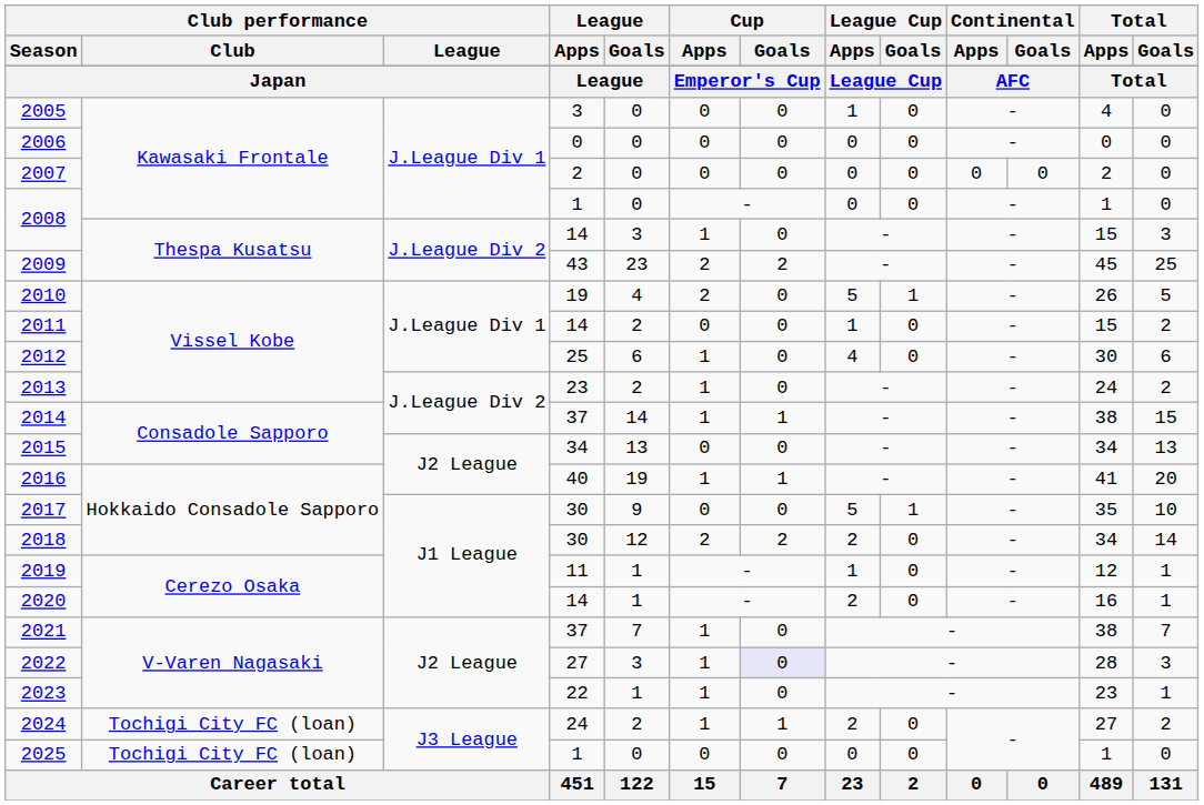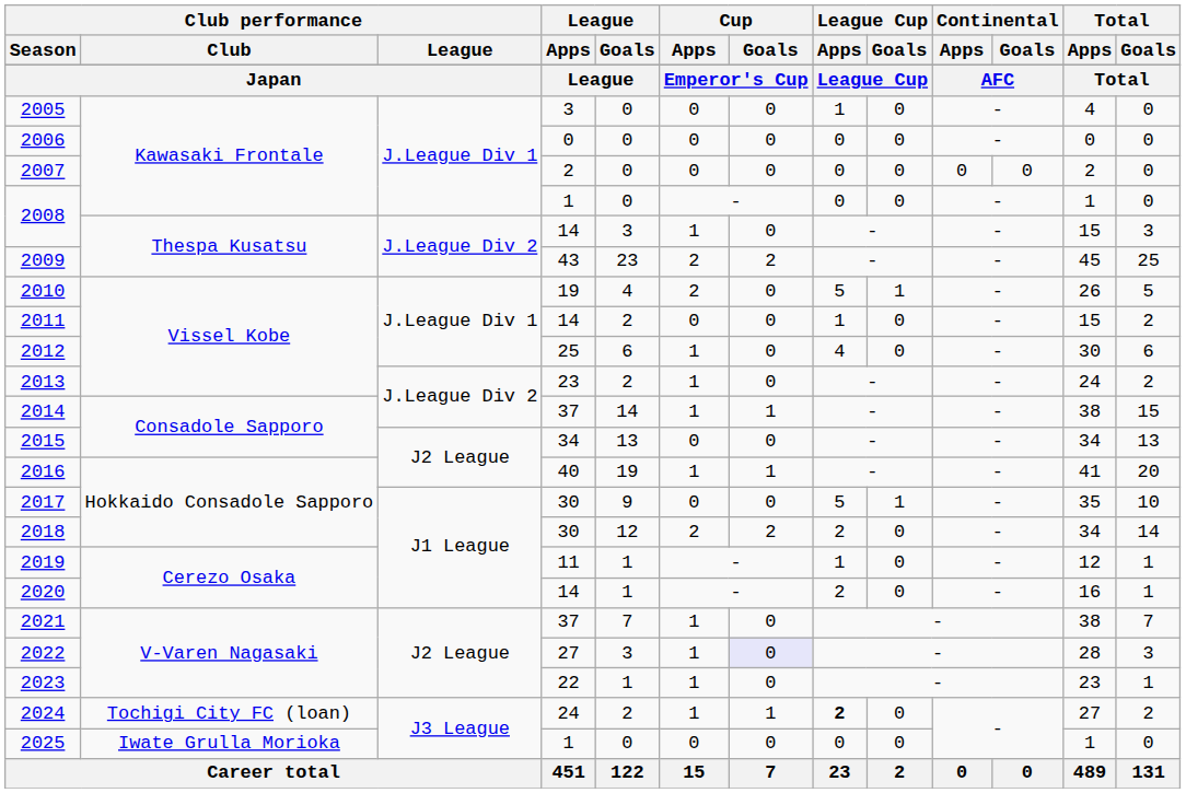 <table class="wikitable" style="text-align:center">
 <tr>
 <th colspan=3>Club performance</th>
 <th colspan=2>League</th>
 <th colspan=2>Cup</th>
 <th colspan=2>League Cup</th>
 <th colspan=2>Continental</th>
 <th colspan=2>Total</th>
 </tr>
 <tr>
 <th>Season</th>
 <th>Club</th>
 <th>League</th>
 <th>Apps</th>
 <th>Goals</th>
 <th>Apps</th>
 <th>Goals</th>
 <th>Apps</th>
 <th>Goals</th>
 <th>Apps</th>
 <th>Goals</th>
 <th>Apps</th>
 <th>Goals</th>
 </tr>
 <tr>
 </tr>
 <tr>
 <th colspan=3>Japan</th>
 <th colspan=2>League</th>
 <th colspan=2><a href='#'>Emperor's Cup</a></th>
 <th colspan=2><a href='#'>League Cup</a></th>
 <th colspan=2><a href='#'>AFC</a></th>
 <th colspan=2>Total</th>
 </tr>
 <tr>
 <td><a href='#'>2005</a></td>
 <td rowspan="4"><a href='#'>Kawasaki Frontale</a></td>
 <td rowspan="4"><a href='#'>J.League Div 1</a></td>
 <td>3</td>
 <td>0</td>
 <td>0</td>
 <td>0</td>
 <td>1</td>
 <td>0</td>
 <td colspan="2">-</td>
 <td>4</td>
 <td>0</td>
 </tr>
 <tr>
 <td><a href='#'>2006</a></td>
 <td>0</td>
 <td>0</td>
 <td>0</td>
 <td>0</td>
 <td>0</td>
 <td>0</td>
 <td colspan="2">-</td>
 <td>0</td>
 <td>0</td>
 </tr>
 <tr>
 <td><a href='#'>2007</a></td>
 <td>2</td>
 <td>0</td>
 <td>0</td>
 <td>0</td>
 <td>0</td>
 <td>0</td>
 <td>0</td>
 <td>0</td>
 <td>2</td>
 <td>0</td>
 </tr>
 <tr>
 <td rowspan="2"><a href='#'>2008</a></td>
 <td>1</td>
 <td>0</td>
 <td colspan="2">-</td>
 <td>0</td>
 <td>0</td>
 <td colspan="2">-</td>
 <td>1</td>
 <td>0</td>
 </tr>
 <tr>
 <td rowspan="2"><a href='#'>Thespa Kusatsu</a></td>
 <td rowspan="2"><a href='#'>J.League Div 2</a></td>
 <td>14</td>
 <td>3</td>
 <td>1</td>
 <td>0</td>
 <td colspan="2">-</td>
 <td colspan="2">-</td>
 <td>15</td>
 <td>3</td>
 </tr>
 <tr>
 <td><a href='#'>2009</a></td>
 <td>43</td>
 <td>23</td>
 <td>2</td>
 <td>2</td>
 <td colspan="2">-</td>
 <td colspan="2">-</td>
 <td>45</td>
 <td>25</td>
 </tr>
 <tr>
 <td><a href='#'>2010</a></td>
 <td rowspan="4"><a href='#'>Vissel Kobe</a></td>
 <td rowspan="3">J.League Div 1</td>
 <td>19</td>
 <td>4</td>
 <td>2</td>
 <td>0</td>
 <td>5</td>
 <td>1</td>
 <td colspan="2">-</td>
 <td>26</td>
 <td>5</td>
 </tr>
 <tr>
 <td><a href='#'>2011</a></td>
 <td>14</td>
 <td>2</td>
 <td>0</td>
 <td>0</td>
 <td>1</td>
 <td>0</td>
 <td colspan="2">-</td>
 <td>15</td>
 <td>2</td>
 </tr>
 <tr>
 <td><a href='#'>2012</a></td>
 <td>25</td>
 <td>6</td>
 <td>1</td>
 <td>0</td>
 <td>4</td>
 <td>0</td>
 <td colspan="2">-</td>
 <td>30</td>
 <td>6</td>
 </tr>
 <tr>
 <td><a href='#'>2013</a></td>
 <td rowspan="2">J.League Div 2</td>
 <td>23</td>
 <td>2</td>
 <td>1</td>
 <td>0</td>
 <td colspan="2">-</td>
 <td colspan="2">-</td>
 <td>24</td>
 <td>2</td>
 </tr>
 <tr>
 <td><a href='#'>2014</a></td>
 <td rowspan="2"><a href='#'>Consadole Sapporo</a></td>
 <td>37</td>
 <td>14</td>
 <td>1</td>
 <td>1</td>
 <td colspan="2">-</td>
 <td colspan="2">-</td>
 <td>38</td>
 <td>15</td>
 </tr>
 <tr>
 <td><a href='#'>2015</a></td>
 <td rowspan="2">J2 League</td>
 <td>34</td>
 <td>13</td>
 <td>0</td>
 <td>0</td>
 <td colspan="2">-</td>
 <td colspan="2">-</td>
 <td>34</td>
 <td>13</td>
 </tr>
 <tr>
 <td><a href='#'>2016</a></td>
 <td rowspan="3">Hokkaido Consadole Sapporo</td>
 <td>40</td>
 <td>19</td>
 <td>1</td>
 <td>1</td>
 <td colspan="2">-</td>
 <td colspan="2">-</td>
 <td>41</td>
 <td>20</td>
 </tr>
 <tr>
 <td><a href='#'>2017</a></td>
 <td rowspan="4">J1 League</td>
 <td>30</td>
 <td>9</td>
 <td>0</td>
 <td>0</td>
 <td>5</td>
 <td>1</td>
 <td colspan="2">-</td>
 <td>35</td>
 <td>10</td>
 </tr>
 <tr>
 <td><a href='#'>2018</a></td>
 <td>30</td>
 <td>12</td>
 <td>2</td>
 <td>2</td>
 <td>2</td>
 <td>0</td>
 <td colspan="2">-</td>
 <td>34</td>
 <td>14</td>
 </tr>
 <tr>
 <td><a href='#'>2019</a></td>
 <td rowspan="2"><a href='#'>Cerezo Osaka</a></td>
 <td>11</td>
 <td>1</td>
 <td colspan="2">-</td>
 <td>1</td>
 <td>0</td>
 <td colspan="2">-</td>
 <td>12</td>
 <td>1</td>
 </tr>
 <tr>
 <td><a href='#'>2020</a></td>
 <td>14</td>
 <td>1</td>
 <td colspan="2">-</td>
 <td>2</td>
 <td>0</td>
 <td colspan="2">-</td>
 <td>16</td>
 <td>1</td>
 </tr>
 <tr>
 <td><a href='#'>2021</a></td>
 <td rowspan="3"><a href='#'>V-Varen Nagasaki</a></td>
 <td rowspan="3">J2 League</td>
 <td>37</td>
 <td>7</td>
 <td>1</td>
 <td>0</td>
 <td colspan="4">-</td>
 <td>38</td>
 <td>7</td>
 </tr>
 <tr>
 <td><a href='#'>2022</a></td>
 <td>27</td>
 <td>3</td>
 <td>1</td>
 <td style="background: lavender;">0</td>
 <td colspan="4">-</td>
 <td>28</td>
 <td>3</td>
 </tr>
 <tr>
 <td><a href='#'>2023</a></td>
 <td>22</td>
 <td>1</td>
 <td>1</td>
 <td>0</td>
 <td colspan="4">-</td>
 <td>23</td>
 <td>1</td>
 </tr>
 <tr>
 <td><a href='#'>2024</a></td>
 <td><a href='#'>Tochigi City FC</a> (loan)</td>
 <td rowspan="2"><a href='#'>J3 League</a></td>
 <td>24</td>
 <td>2</td>
 <td>1</td>
 <td>1</td>
-<td>2</td>
+<td><strong>2</strong></td>
 <td>0</td>
 <td rowspan="2" colspan="2">-</td>
 <td>27</td>
 <td>2</td>
 </tr>
 <tr>
 <td><a href='#'>2025</a></td>
-<td><a href='#'>Tochigi City FC</a> (loan)</td>
+<td><a href='#'>Iwate Grulla Morioka</a></td>
 <td>1</td>
 <td>0</td>
 <td>0</td>
 <td>0</td>
 <td>0</td>
 <td>0</td>
 <td>1</td>
 <td>0</td>
 </tr>
 <tr>
 <th colspan=3>Career total</th>
 <th>451</th>
 <th>122</th>
 <th>15</th>
 <th>7</th>
 <th>23</th>
 <th>2</th>
 <th>0</th>
 <th>0</th>
 <th>489</th>
 <th>131</th>
 </tr>
 </table>
